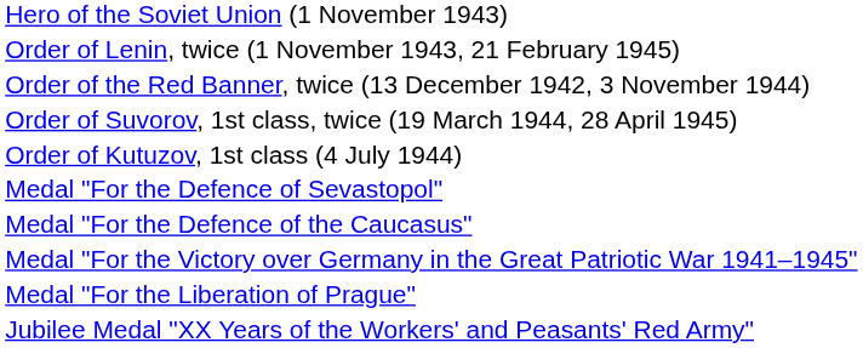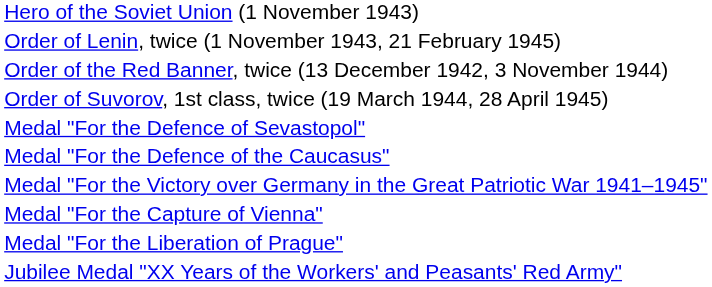 <table>
 <tr>
 <td></td>
 <td><a href='#'>Hero of the Soviet Union</a> (1 November 1943)</td>
 </tr>
 <tr>
 <td></td>
 <td><a href='#'>Order of Lenin</a>, twice (1 November 1943, 21 February 1945)</td>
 </tr>
 <tr>
 <td></td>
 <td><a href='#'>Order of the Red Banner</a>, twice (13 December 1942, 3 November 1944)</td>
 </tr>
 <tr>
 <td></td>
 <td><a href='#'>Order of Suvorov</a>, 1st class, twice (19 March 1944, 28 April 1945)</td>
 </tr>
 <tr>
 <td></td>
-<td><a href='#'>Order of Kutuzov</a>, 1st class (4 July 1944)</td>
-</tr>
-<tr>
-<td></td>
 <td><a href='#'>Medal "For the Defence of Sevastopol"</a></td>
 </tr>
 <tr>
 <td></td>
 <td><a href='#'>Medal "For the Defence of the Caucasus"</a></td>
 </tr>
 <tr>
 <td></td>
 <td><a href='#'>Medal "For the Victory over Germany in the Great Patriotic War 1941–1945"</a></td>
 </tr>
 <tr>
 <td></td>
+<td><a href='#'>Medal "For the Capture of Vienna"</a></td>
+</tr>
+<tr>
+<td></td>
 <td><a href='#'>Medal "For the Liberation of Prague"</a></td>
 </tr>
 <tr>
 <td></td>
 <td><a href='#'>Jubilee Medal "XX Years of the Workers' and Peasants' Red Army"</a></td>
 </tr>
 </table>
